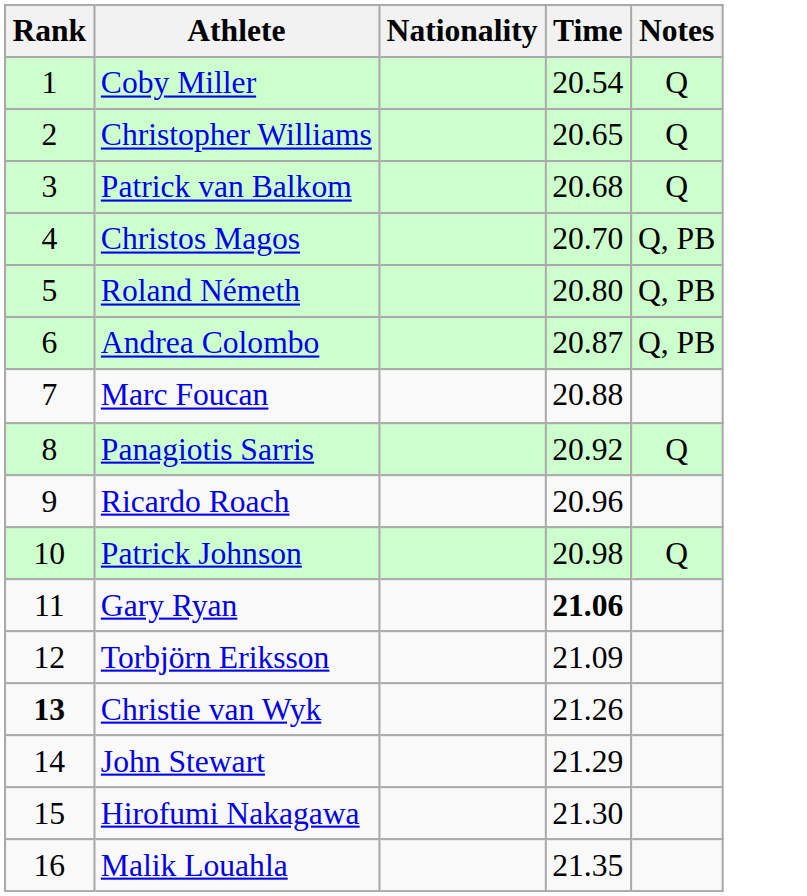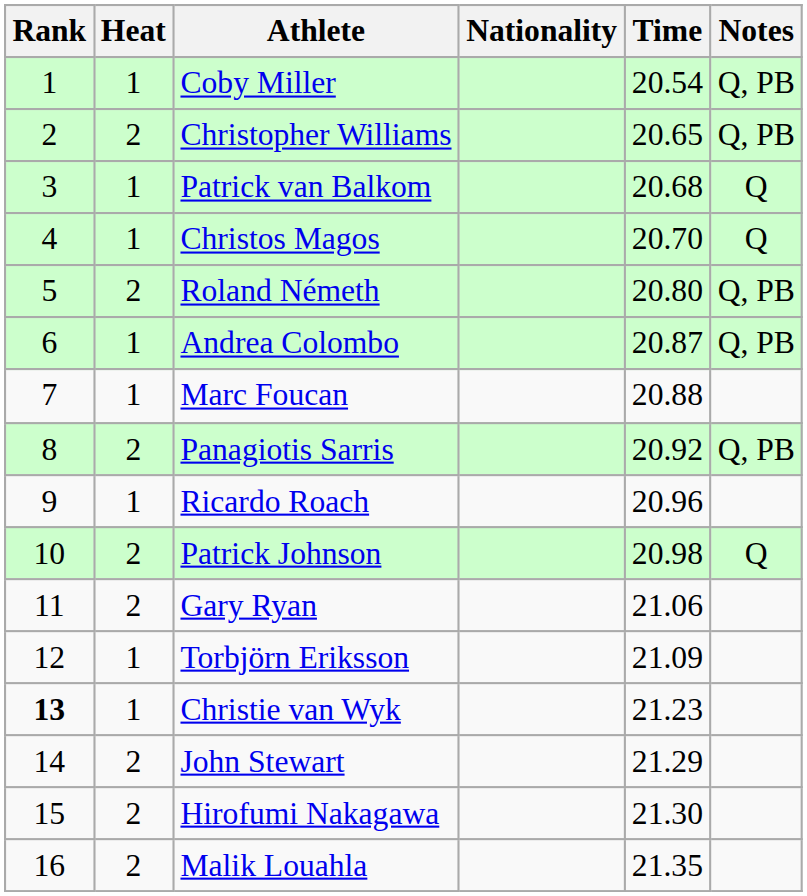 <table class="wikitable sortable" style="text-align:center;font-size:95%">
 <tr>
 <th>Rank</th>
+<th>Heat</th>
 <th>Athlete</th>
 <th>Nationality</th>
 <th>Time</th>
 <th>Notes</th>
 </tr>
 <tr bgcolor=ccffcc>
 <td>1</td>
+<td>1</td>
 <td align="left"><a href='#'>Coby Miller</a></td>
 <td align=left></td>
 <td>20.54</td>
-<td>Q</td>
+<td>Q, PB</td>
 </tr>
 <tr bgcolor=ccffcc>
+<td>2</td>
 <td>2</td>
 <td align="left"><a href='#'>Christopher Williams</a></td>
 <td align=left></td>
 <td>20.65</td>
-<td>Q</td>
+<td>Q, PB</td>
 </tr>
 <tr bgcolor=ccffcc>
 <td>3</td>
+<td>1</td>
 <td align="left"><a href='#'>Patrick van Balkom</a></td>
 <td align=left></td>
 <td>20.68</td>
 <td>Q</td>
 </tr>
 <tr bgcolor=ccffcc>
 <td>4</td>
+<td>1</td>
 <td align="left"><a href='#'>Christos Magos</a></td>
 <td align=left></td>
 <td>20.70</td>
-<td>Q, PB</td>
+<td>Q</td>
 </tr>
 <tr bgcolor=ccffcc>
 <td>5</td>
+<td>2</td>
 <td align="left"><a href='#'>Roland Németh</a></td>
 <td align=left></td>
 <td>20.80</td>
 <td>Q, PB</td>
 </tr>
 <tr bgcolor=ccffcc>
 <td>6</td>
+<td>1</td>
 <td align="left"><a href='#'>Andrea Colombo</a></td>
 <td align=left></td>
 <td>20.87</td>
 <td>Q, PB</td>
 </tr>
 <tr>
 <td>7</td>
+<td>1</td>
 <td align="left"><a href='#'>Marc Foucan</a></td>
 <td align=left></td>
 <td>20.88</td>
 <td></td>
 </tr>
 <tr bgcolor=ccffcc>
 <td>8</td>
+<td>2</td>
 <td align="left"><a href='#'>Panagiotis Sarris</a></td>
 <td align=left></td>
 <td>20.92</td>
-<td>Q</td>
+<td>Q, PB</td>
 </tr>
 <tr>
 <td>9</td>
+<td>1</td>
 <td align="left"><a href='#'>Ricardo Roach</a></td>
 <td align=left></td>
 <td>20.96</td>
 <td></td>
 </tr>
 <tr bgcolor=ccffcc>
 <td>10</td>
+<td>2</td>
 <td align="left"><a href='#'>Patrick Johnson</a></td>
 <td align=left></td>
 <td>20.98</td>
 <td>Q</td>
 </tr>
 <tr>
 <td>11</td>
+<td>2</td>
 <td align="left"><a href='#'>Gary Ryan</a></td>
 <td align=left></td>
-<td><strong>21.06</strong></td>
+<td>21.06</td>
 <td></td>
 </tr>
 <tr>
 <td>12</td>
+<td>1</td>
 <td align="left"><a href='#'>Torbjörn Eriksson</a></td>
 <td align=left></td>
 <td>21.09</td>
 <td></td>
 </tr>
 <tr>
 <td><strong>13</strong></td>
+<td>1</td>
 <td align="left"><a href='#'>Christie van Wyk</a></td>
 <td align=left></td>
-<td>21.26</td>
+<td>21.23</td>
 <td></td>
 </tr>
 <tr>
 <td>14</td>
+<td>2</td>
 <td align="left"><a href='#'>John Stewart</a></td>
 <td align=left></td>
 <td>21.29</td>
 <td></td>
 </tr>
 <tr>
 <td>15</td>
+<td>2</td>
 <td align="left"><a href='#'>Hirofumi Nakagawa</a></td>
 <td align=left></td>
 <td>21.30</td>
 <td></td>
 </tr>
 <tr>
 <td>16</td>
+<td>2</td>
 <td align="left"><a href='#'>Malik Louahla</a></td>
 <td align=left></td>
 <td>21.35</td>
 <td></td>
 </tr>
 </table>
